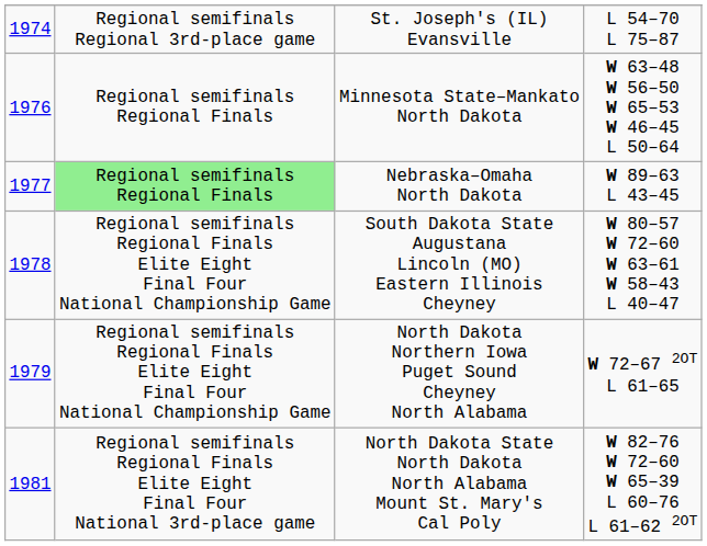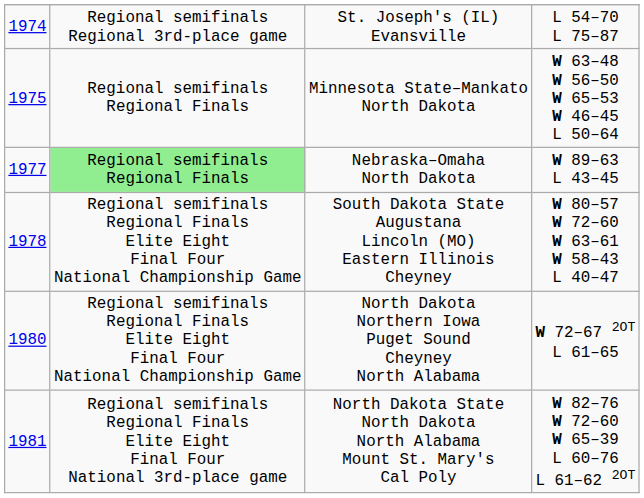 <table class="wikitable" style="text-align:center">
 <tr>
 </tr>
 <tr align="center">
 <td><a href='#'>1974</a></td>
 <td>Regional semifinals<br>Regional 3rd-place game</td>
 <td>St. Joseph's (IL)<br>Evansville</td>
 <td>L 54–70<br>L 75–87</td>
 </tr>
 <tr align="center">
-<td><a href='#'>1976</a></td>
+<td><a href='#'>1975</a></td>
 <td>Regional semifinals<br>Regional Finals</td>
 <td>Minnesota State–Mankato<br>North Dakota</td>
 <td><strong>W</strong> 63–48<br><strong>W</strong> 56–50<br><strong>W</strong> 65–53<br><strong>W</strong> 46–45<br>L 50–64</td>
 </tr>
 <tr align="center">
 <td><a href='#'>1977</a></td>
 <td style="background: lightgreen;">Regional semifinals<br>Regional Finals</td>
 <td>Nebraska–Omaha<br>North Dakota</td>
 <td><strong>W</strong> 89–63<br>L 43–45</td>
 </tr>
 <tr align="center">
 <td><a href='#'>1978</a></td>
 <td>Regional semifinals<br>Regional Finals<br>Elite Eight<br>Final Four<br>National Championship Game</td>
 <td>South Dakota State<br>Augustana<br>Lincoln (MO)<br>Eastern Illinois<br>Cheyney</td>
 <td><strong>W</strong> 80–57<br><strong>W</strong> 72–60<br><strong>W</strong> 63–61<br><strong>W</strong> 58–43<br>L 40–47</td>
 </tr>
 <tr align="center">
-<td><a href='#'>1979</a></td>
+<td><a href='#'>1980</a></td>
 <td>Regional semifinals<br>Regional Finals<br>Elite Eight<br>Final Four<br>National Championship Game</td>
 <td>North Dakota<br>Northern Iowa<br>Puget Sound<br>Cheyney<br>North Alabama</td>
 <td><strong>W</strong> 72–67 <sup>2OT</sup><br>L 61–65</td>
 </tr>
 <tr align="center">
 <td><a href='#'>1981</a></td>
 <td>Regional semifinals<br>Regional Finals<br>Elite Eight<br>Final Four<br>National 3rd-place game</td>
 <td>North Dakota State<br>North Dakota<br>North Alabama<br>Mount St. Mary's<br>Cal Poly</td>
 <td><strong>W</strong> 82–76<br><strong>W</strong> 72–60<br><strong>W</strong> 65–39<br>L 60–76<br>L 61–62 <sup>2OT</sup></td>
 </tr>
 </table>
